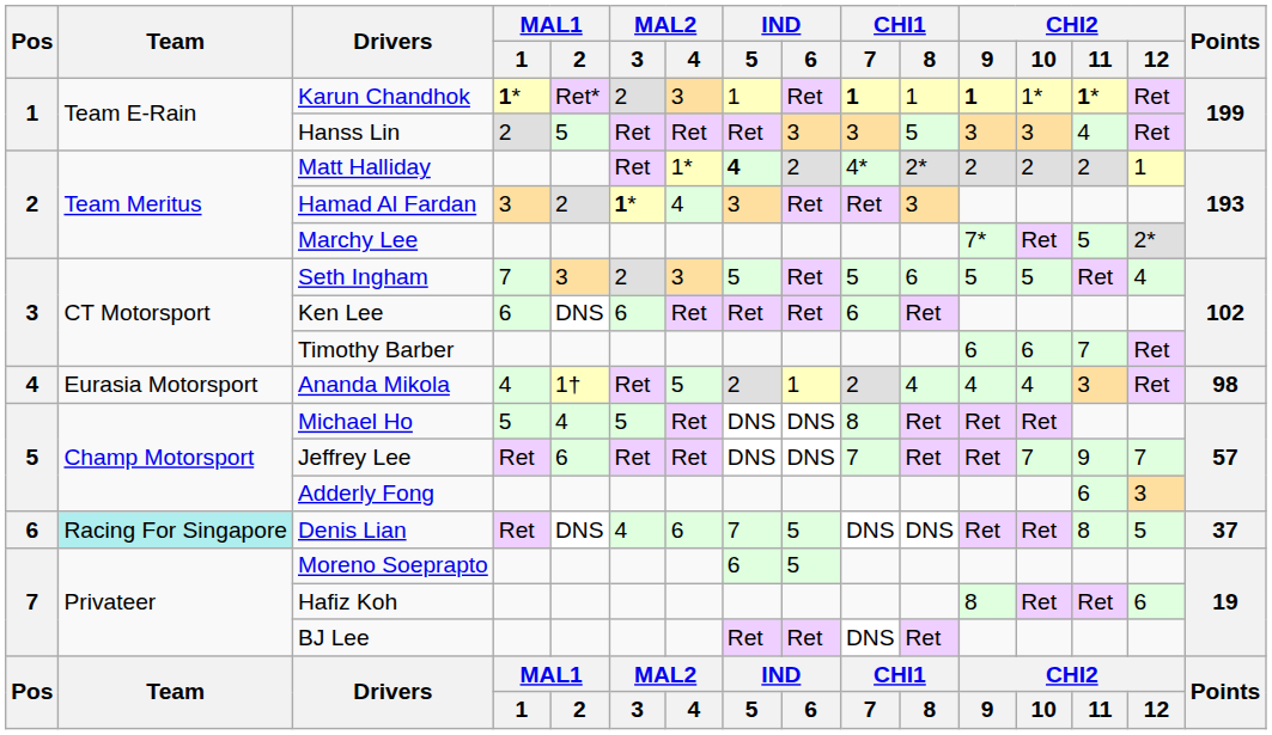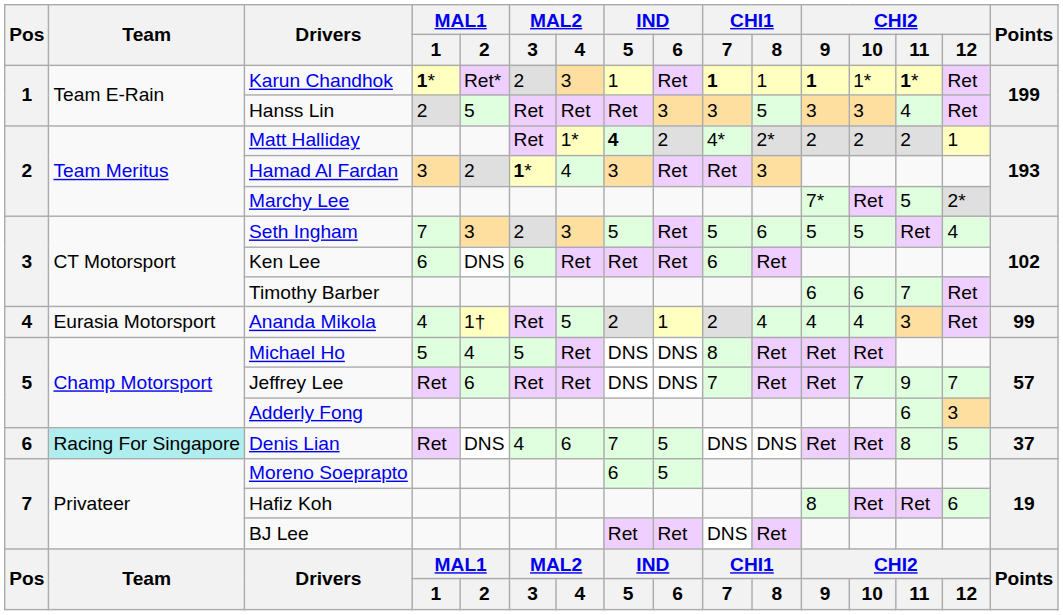 <table class="wikitable" style="font-size:85%;">
 <tr>
 <th rowspan=2>Pos</th>
 <th rowspan=2>Team</th>
 <th rowspan=2>Drivers</th>
 <th colspan=2><a href='#'>MAL1</a><br></th>
 <th colspan=2><a href='#'>MAL2</a><br></th>
 <th colspan=2><a href='#'>IND</a><br></th>
 <th colspan=2><a href='#'>CHI1</a><br></th>
 <th colspan=4><a href='#'>CHI2</a><br></th>
 <th rowspan=2>Points</th>
 </tr>
 <tr>
 <th width="27">1</th>
 <th width="27">2</th>
 <th width="27">3</th>
 <th width="27">4</th>
 <th width="27">5</th>
 <th width="27">6</th>
 <th width="27">7</th>
 <th width="27">8</th>
 <th width="27">9</th>
 <th width="27">10</th>
 <th width="27">11</th>
 <th width="27">12</th>
 </tr>
 <tr>
 <th rowspan=2>1</th>
 <td rowspan=2> Team E-Rain</td>
 <td><a href='#'>Karun Chandhok</a></td>
 <td style="background:#FFFFBF;"><strong>1</strong>*</td>
 <td style="background:#EFCFFF;">Ret*</td>
 <td style="background:#DFDFDF;">2</td>
 <td style="background:#FFDF9F;">3</td>
 <td style="background:#FFFFBF;">1</td>
 <td style="background:#EFCFFF;">Ret</td>
 <td style="background:#FFFFBF;"><strong>1</strong></td>
 <td style="background:#FFFFBF;">1</td>
 <td style="background:#FFFFBF;"><strong>1</strong></td>
 <td style="background:#FFFFBF;">1*</td>
 <td style="background:#FFFFBF;"><strong>1</strong>*</td>
 <td style="background:#EFCFFF;">Ret</td>
 <th rowspan=2>199</th>
 </tr>
 <tr>
 <td>Hanss Lin</td>
 <td style="background:#DFDFDF;">2</td>
 <td style="background:#DFFFDF;">5</td>
 <td style="background:#EFCFFF;">Ret</td>
 <td style="background:#EFCFFF;">Ret</td>
 <td style="background:#EFCFFF;">Ret</td>
 <td style="background:#FFDF9F;">3</td>
 <td style="background:#FFDF9F;">3</td>
 <td style="background:#DFFFDF;">5</td>
 <td style="background:#FFDF9F;">3</td>
 <td style="background:#FFDF9F;">3</td>
 <td style="background:#DFFFDF;">4</td>
 <td style="background:#EFCFFF;">Ret</td>
 </tr>
 <tr>
 <th rowspan=3>2</th>
 <td rowspan=3> <a href='#'>Team Meritus</a></td>
 <td><a href='#'>Matt Halliday</a></td>
 <td></td>
 <td></td>
 <td style="background:#EFCFFF;">Ret</td>
 <td style="background:#FFFFBF;">1*</td>
 <td style="background:#DFFFDF;"><strong>4</strong></td>
 <td style="background:#DFDFDF;">2</td>
 <td style="background:#DFFFDF;">4*</td>
 <td style="background:#DFDFDF;">2*</td>
 <td style="background:#DFDFDF;">2</td>
 <td style="background:#DFDFDF;">2</td>
 <td style="background:#DFDFDF;">2</td>
 <td style="background:#FFFFBF;">1</td>
 <th rowspan=3>193</th>
 </tr>
 <tr>
 <td><a href='#'>Hamad Al Fardan</a></td>
 <td style="background:#FFDF9F;">3</td>
 <td style="background:#DFDFDF;">2</td>
 <td style="background:#FFFFBF;"><strong>1</strong>*</td>
 <td style="background:#DFFFDF;">4</td>
 <td style="background:#FFDF9F;">3</td>
 <td style="background:#EFCFFF;">Ret</td>
 <td style="background:#EFCFFF;">Ret</td>
 <td style="background:#FFDF9F;">3</td>
 <td></td>
 <td></td>
 <td></td>
 <td></td>
 </tr>
 <tr>
 <td><a href='#'>Marchy Lee</a></td>
 <td></td>
 <td></td>
 <td></td>
 <td></td>
 <td></td>
 <td></td>
 <td></td>
 <td></td>
 <td style="background:#DFFFDF;">7*</td>
 <td style="background:#EFCFFF;">Ret</td>
 <td style="background:#DFFFDF;">5</td>
 <td style="background:#DFDFDF;">2*</td>
 </tr>
 <tr>
 <th rowspan=3>3</th>
 <td rowspan=3> CT Motorsport</td>
 <td><a href='#'>Seth Ingham</a></td>
 <td style="background:#DFFFDF;">7</td>
 <td style="background:#FFDF9F;">3</td>
 <td style="background:#DFDFDF;">2</td>
 <td style="background:#FFDF9F;">3</td>
 <td style="background:#DFFFDF;">5</td>
 <td style="background:#EFCFFF;">Ret</td>
 <td style="background:#DFFFDF;">5</td>
 <td style="background:#DFFFDF;">6</td>
 <td style="background:#DFFFDF;">5</td>
 <td style="background:#DFFFDF;">5</td>
 <td style="background:#EFCFFF;">Ret</td>
 <td style="background:#DFFFDF;">4</td>
 <th rowspan=3>102</th>
 </tr>
 <tr>
 <td>Ken Lee</td>
 <td style="background:#DFFFDF;">6</td>
 <td style="background:#ffffff;">DNS</td>
 <td style="background:#DFFFDF;">6</td>
 <td style="background:#EFCFFF;">Ret</td>
 <td style="background:#EFCFFF;">Ret</td>
 <td style="background:#EFCFFF;">Ret</td>
 <td style="background:#DFFFDF;">6</td>
 <td style="background:#EFCFFF;">Ret</td>
 <td></td>
 <td></td>
 <td></td>
 <td></td>
 </tr>
 <tr>
 <td>Timothy Barber</td>
 <td></td>
 <td></td>
 <td></td>
 <td></td>
 <td></td>
 <td></td>
 <td></td>
 <td></td>
 <td style="background:#DFFFDF;">6</td>
 <td style="background:#DFFFDF;">6</td>
 <td style="background:#DFFFDF;">7</td>
 <td style="background:#EFCFFF;">Ret</td>
 </tr>
 <tr>
 <th>4</th>
 <td> Eurasia Motorsport</td>
 <td><a href='#'>Ananda Mikola</a></td>
 <td style="background:#DFFFDF;">4</td>
 <td style="background:#FFFFBF;">1†</td>
 <td style="background:#EFCFFF;">Ret</td>
 <td style="background:#DFFFDF;">5</td>
 <td style="background:#DFDFDF;">2</td>
 <td style="background:#FFFFBF;">1</td>
 <td style="background:#DFDFDF;">2</td>
 <td style="background:#DFFFDF;">4</td>
 <td style="background:#DFFFDF;">4</td>
 <td style="background:#DFFFDF;">4</td>
 <td style="background:#FFDF9F;">3</td>
 <td style="background:#EFCFFF;">Ret</td>
-<th>98</th>
+<th>99</th>
 </tr>
 <tr>
 <th rowspan=3>5</th>
 <td rowspan=3> <a href='#'>Champ Motorsport</a></td>
 <td><a href='#'>Michael Ho</a></td>
 <td style="background:#DFFFDF;">5</td>
 <td style="background:#DFFFDF;">4</td>
 <td style="background:#DFFFDF;">5</td>
 <td style="background:#EFCFFF;">Ret</td>
 <td style="background:#ffffff;">DNS</td>
 <td style="background:#ffffff;">DNS</td>
 <td style="background:#DFFFDF;">8</td>
 <td style="background:#EFCFFF;">Ret</td>
 <td style="background:#EFCFFF;">Ret</td>
 <td style="background:#EFCFFF;">Ret</td>
 <td></td>
 <td></td>
 <th rowspan=3>57</th>
 </tr>
 <tr>
 <td>Jeffrey Lee</td>
 <td style="background:#EFCFFF;">Ret</td>
 <td style="background:#DFFFDF;">6</td>
 <td style="background:#EFCFFF;">Ret</td>
 <td style="background:#EFCFFF;">Ret</td>
 <td style="background:#ffffff;">DNS</td>
 <td style="background:#ffffff;">DNS</td>
 <td style="background:#DFFFDF;">7</td>
 <td style="background:#EFCFFF;">Ret</td>
 <td style="background:#EFCFFF;">Ret</td>
 <td style="background:#DFFFDF;">7</td>
 <td style="background:#DFFFDF;">9</td>
 <td style="background:#DFFFDF;">7</td>
 </tr>
 <tr>
 <td><a href='#'>Adderly Fong</a></td>
 <td></td>
 <td></td>
 <td></td>
 <td></td>
 <td></td>
 <td></td>
 <td></td>
 <td></td>
 <td></td>
 <td></td>
 <td style="background:#DFFFDF;">6</td>
 <td style="background:#FFDF9F;">3</td>
 </tr>
 <tr>
 <th>6</th>
 <td style="background: paleturquoise;"> Racing For Singapore</td>
 <td><a href='#'>Denis Lian</a></td>
 <td style="background:#EFCFFF;">Ret</td>
 <td style="background:#ffffff;">DNS</td>
 <td style="background:#DFFFDF;">4</td>
 <td style="background:#DFFFDF;">6</td>
 <td style="background:#DFFFDF;">7</td>
 <td style="background:#DFFFDF;">5</td>
 <td style="background:#ffffff;">DNS</td>
 <td style="background:#ffffff;">DNS</td>
 <td style="background:#EFCFFF;">Ret</td>
 <td style="background:#EFCFFF;">Ret</td>
 <td style="background:#DFFFDF;">8</td>
 <td style="background:#DFFFDF;">5</td>
 <th>37</th>
 </tr>
 <tr>
 <th rowspan=3>7</th>
 <td rowspan=3>Privateer</td>
 <td><a href='#'>Moreno Soeprapto</a></td>
 <td></td>
 <td></td>
 <td></td>
 <td></td>
 <td style="background:#DFFFDF;">6</td>
 <td style="background:#DFFFDF;">5</td>
 <td></td>
 <td></td>
 <td></td>
 <td></td>
 <td></td>
 <td></td>
 <th rowspan=3>19</th>
 </tr>
 <tr>
 <td>Hafiz Koh</td>
 <td></td>
 <td></td>
 <td></td>
 <td></td>
 <td></td>
 <td></td>
 <td></td>
 <td></td>
 <td style="background:#DFFFDF;">8</td>
 <td style="background:#EFCFFF;">Ret</td>
 <td style="background:#EFCFFF;">Ret</td>
 <td style="background:#DFFFDF;">6</td>
 </tr>
 <tr>
 <td>BJ Lee</td>
 <td></td>
 <td></td>
 <td></td>
 <td></td>
 <td style="background:#EFCFFF;">Ret</td>
 <td style="background:#EFCFFF;">Ret</td>
 <td style="background:#ffffff;">DNS</td>
 <td style="background:#EFCFFF;">Ret</td>
 <td></td>
 <td></td>
 <td></td>
 <td></td>
 </tr>
 <tr>
 <th rowspan=2>Pos</th>
 <th rowspan=2>Team</th>
 <th rowspan=2>Drivers</th>
 <th colspan=2><a href='#'>MAL1</a><br></th>
 <th colspan=2><a href='#'>MAL2</a><br></th>
 <th colspan=2><a href='#'>IND</a><br></th>
 <th colspan=2><a href='#'>CHI1</a><br></th>
 <th colspan=4><a href='#'>CHI2</a><br></th>
 <th rowspan=2>Points</th>
 </tr>
 <tr>
 <th width="27">1</th>
 <th width="27">2</th>
 <th width="27">3</th>
 <th width="27">4</th>
 <th width="27">5</th>
 <th width="27">6</th>
 <th width="27">7</th>
 <th width="27">8</th>
 <th width="27">9</th>
 <th width="27">10</th>
 <th width="27">11</th>
 <th width="27">12</th>
 </tr>
 </table>
